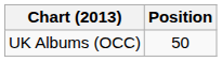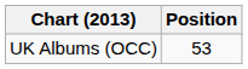 <table class="wikitable">
 <tr>
 <th>Chart (2013)</th>
 <th>Position</th>
 </tr>
 <tr>
 <td>UK Albums (OCC)</td>
-<td style="text-align:center">50</td>
+<td style="text-align:center">53</td>
 </tr>
 </table>
